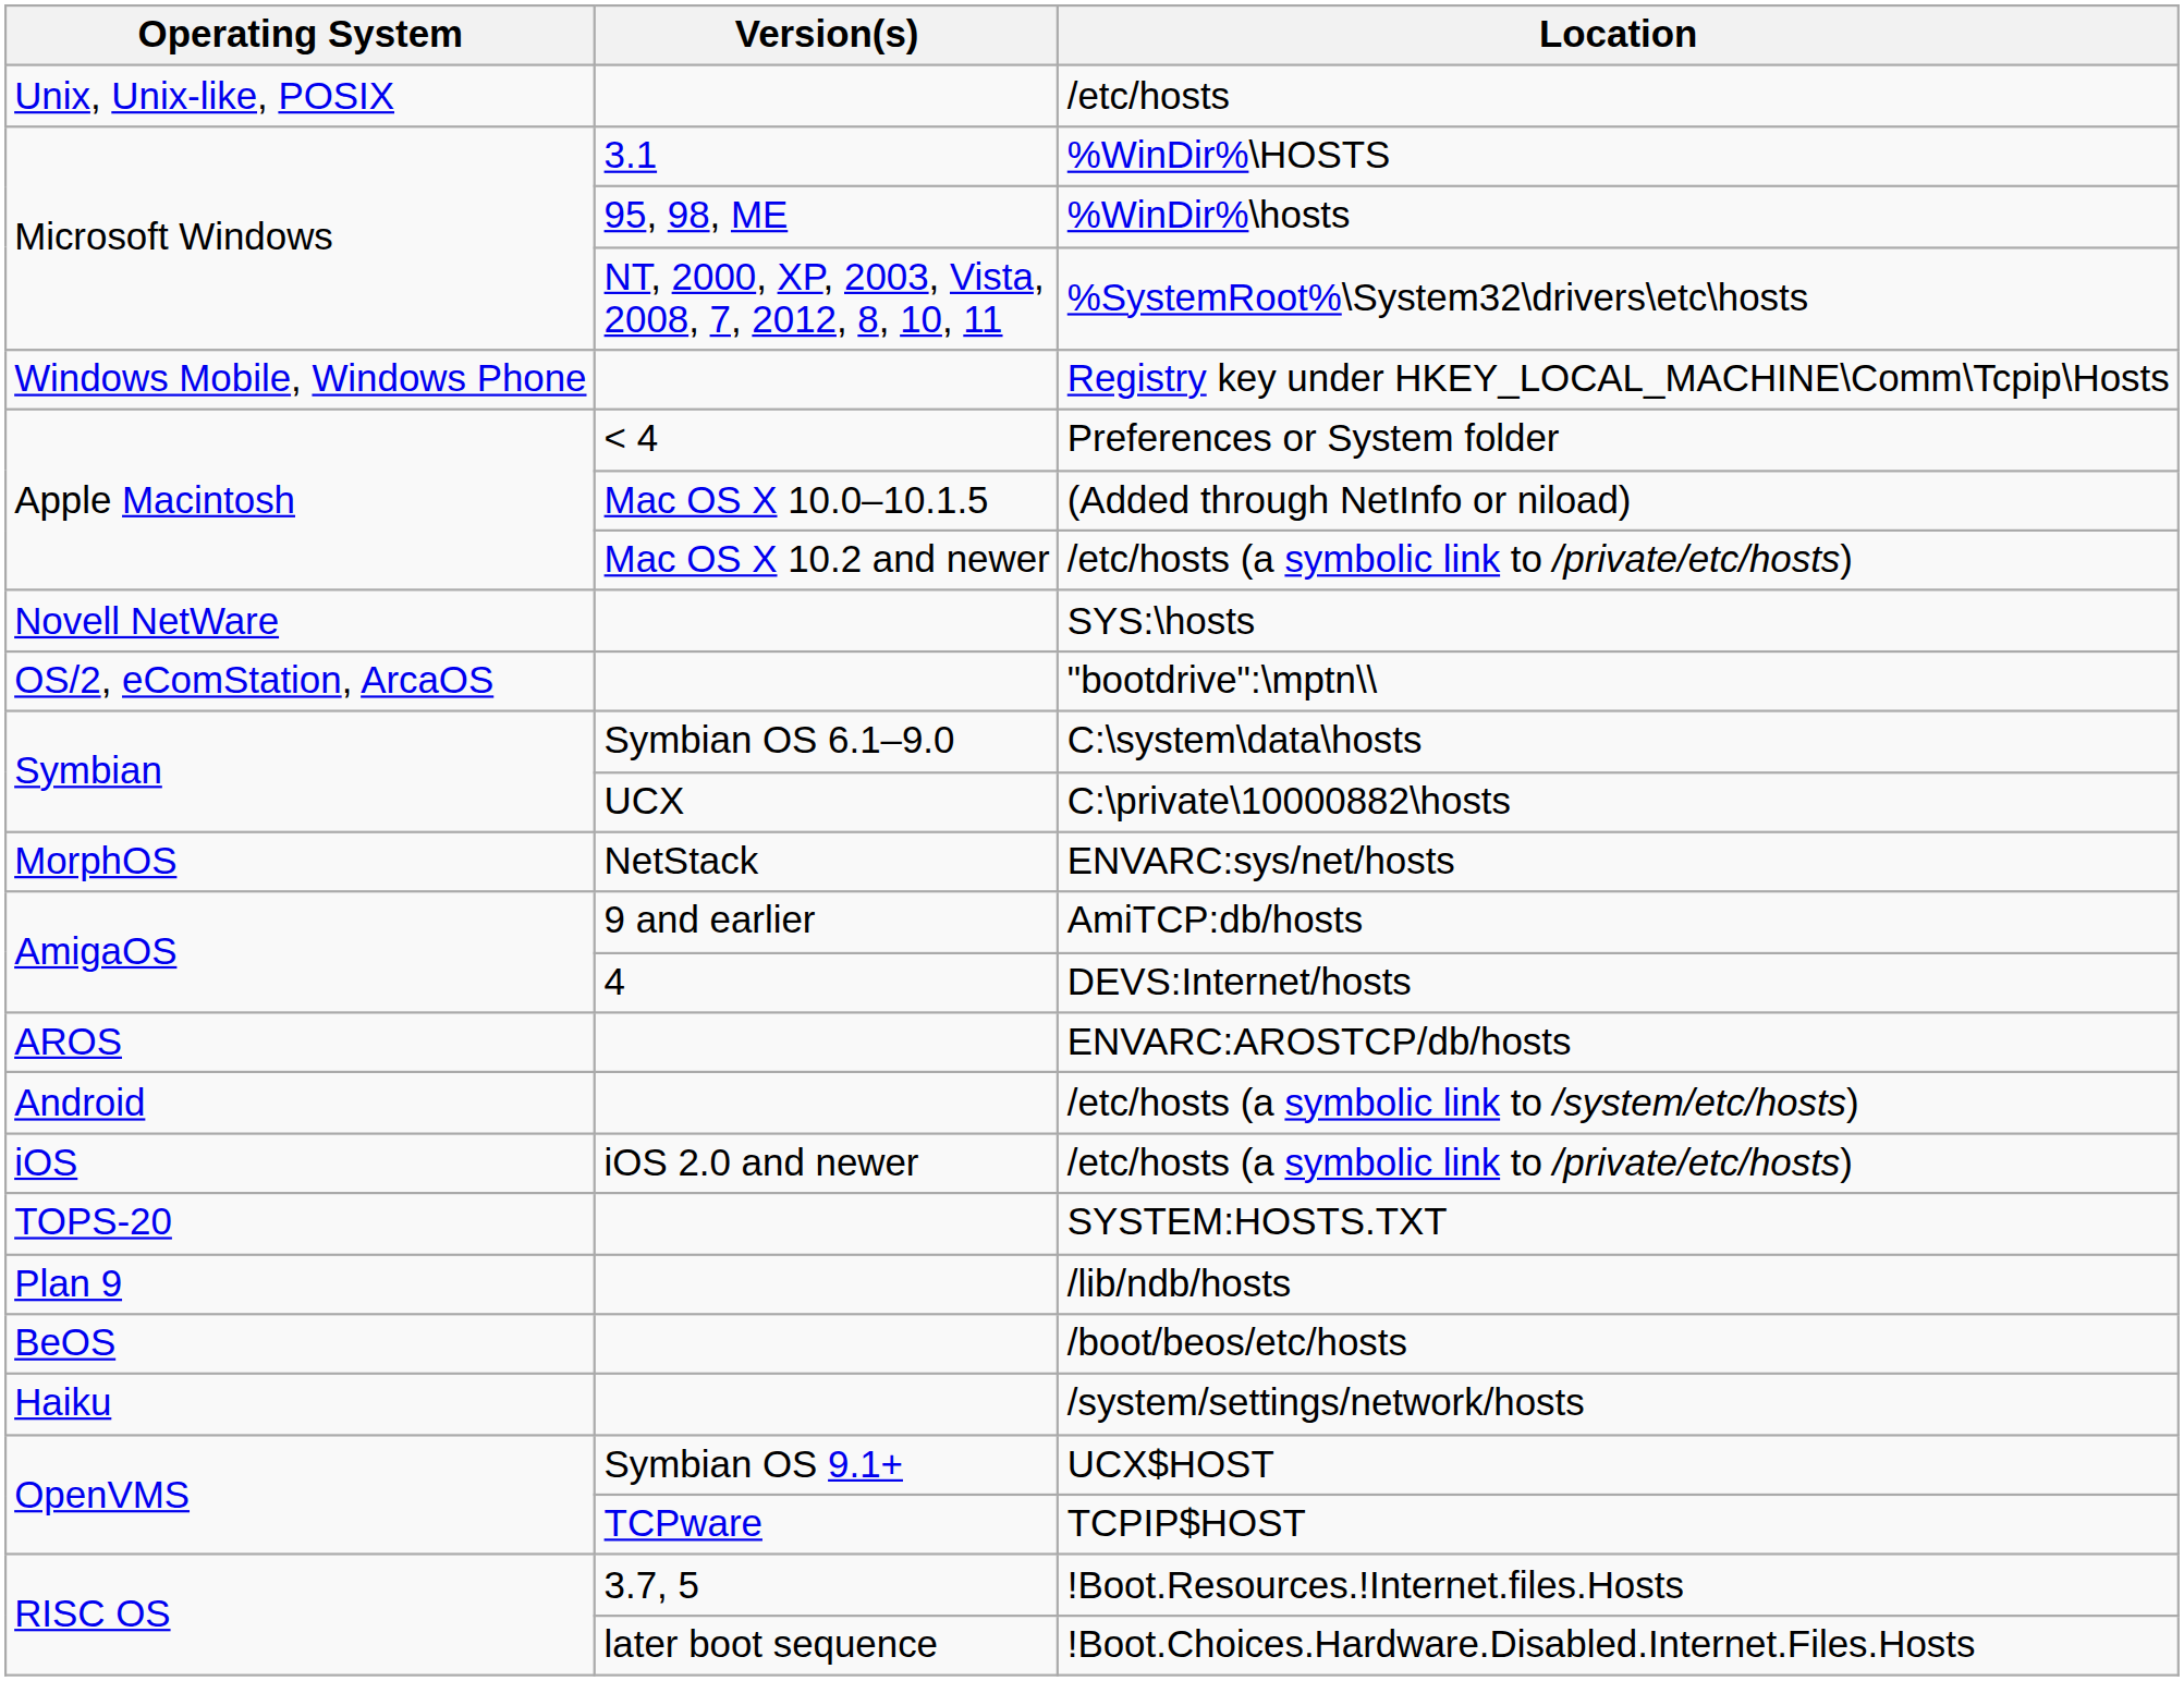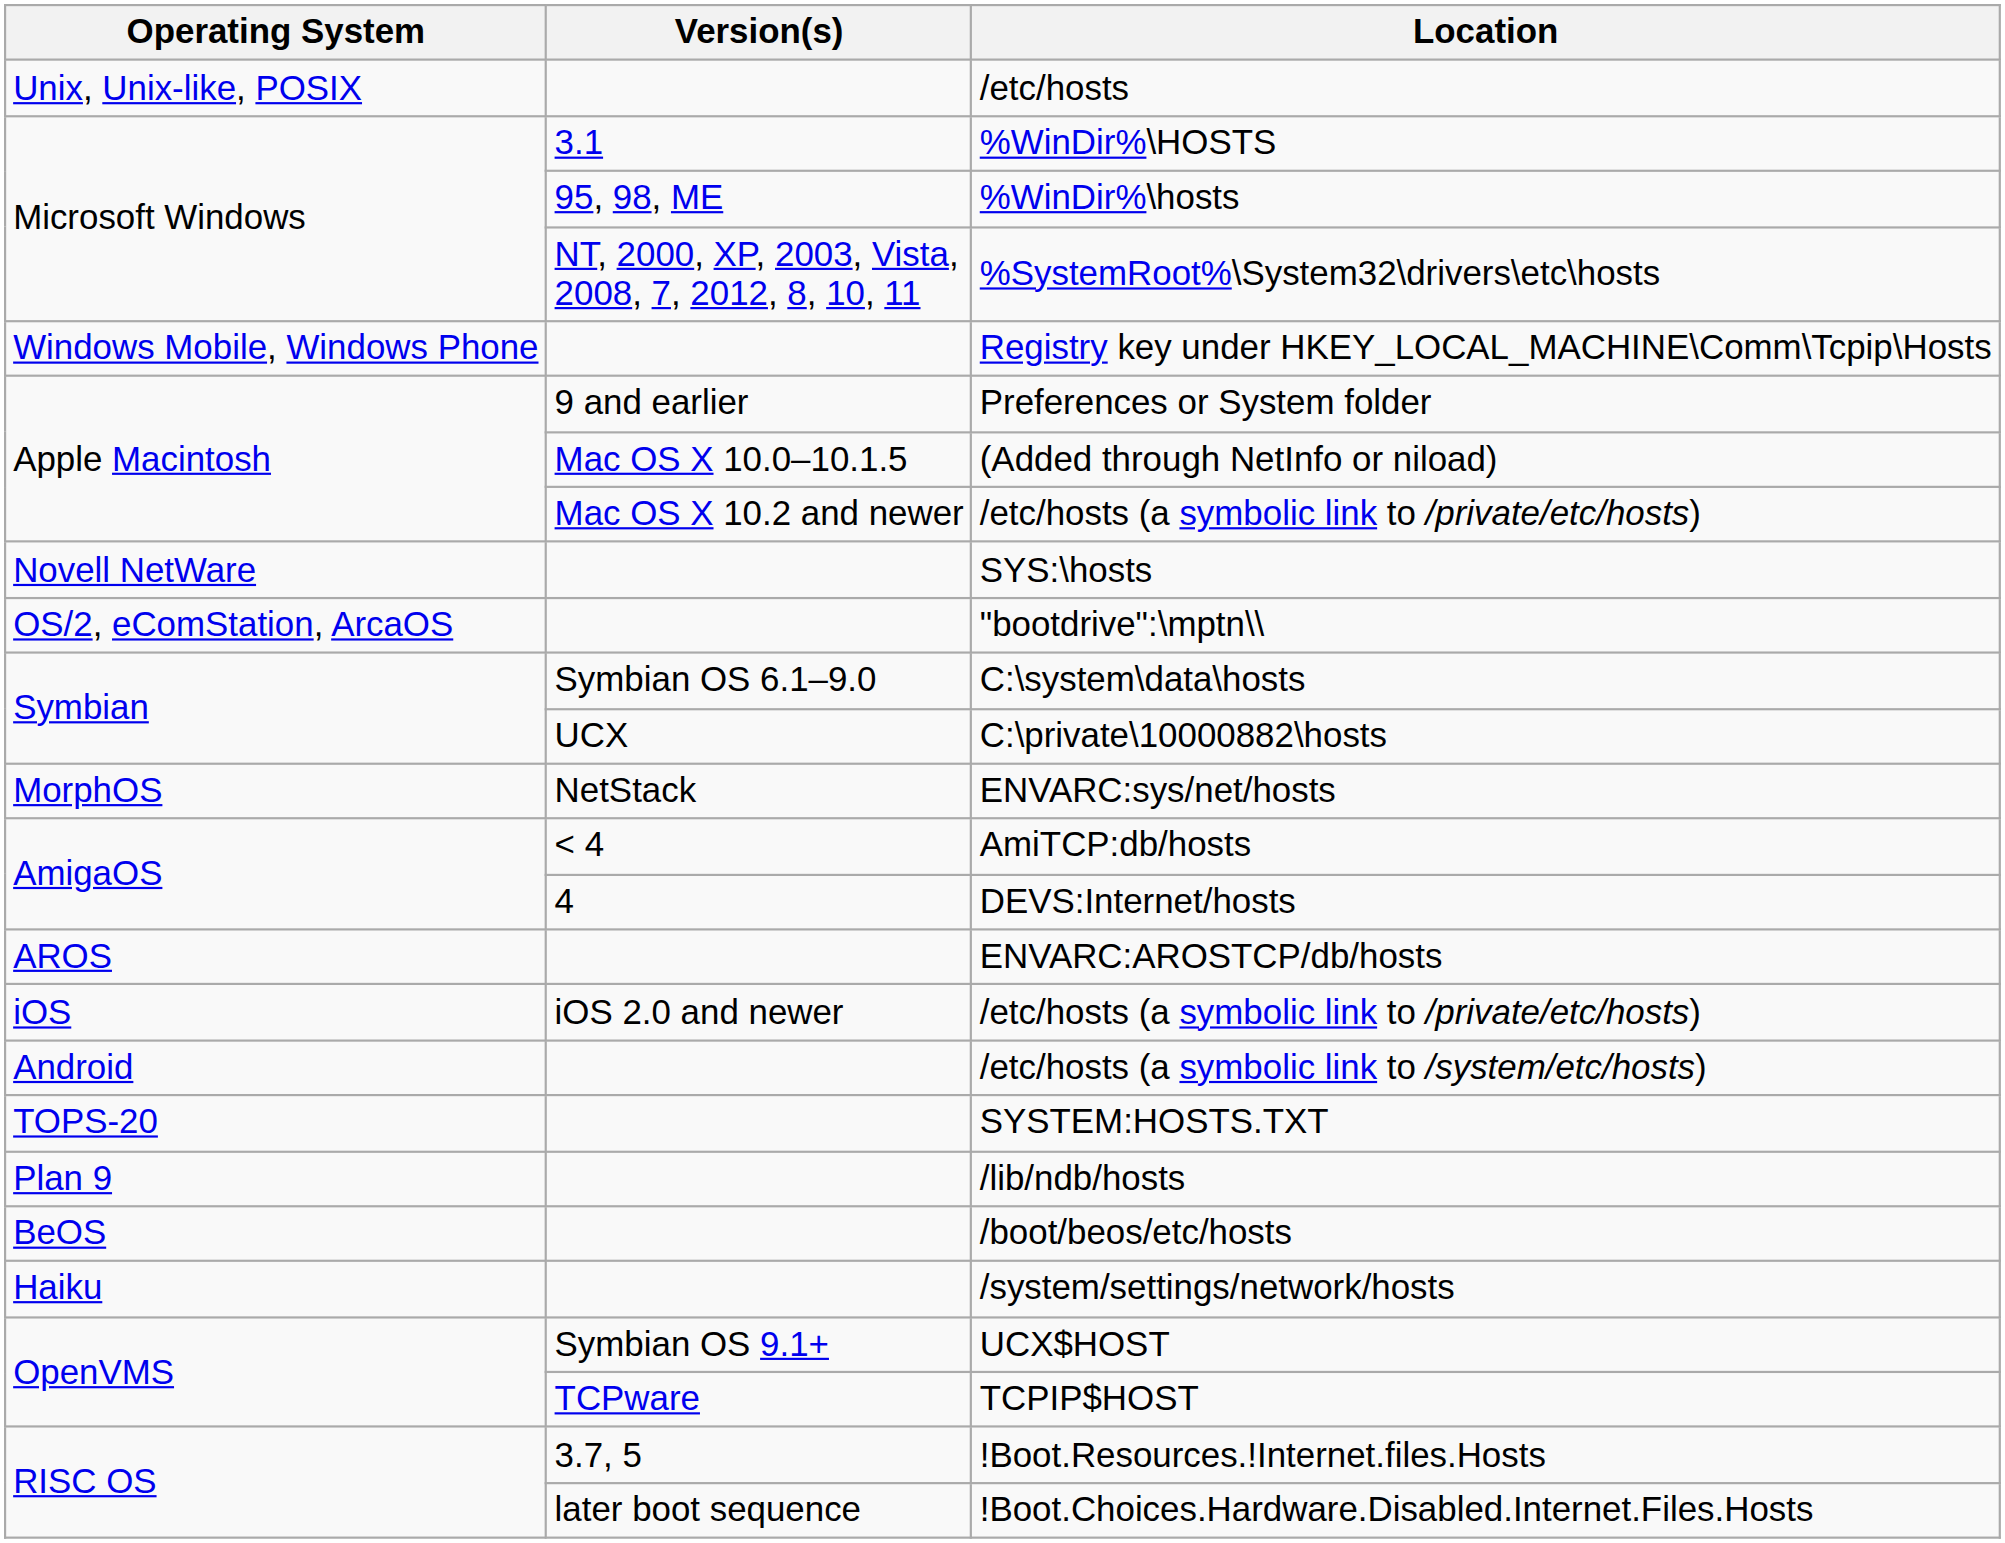 <table class="wikitable">
 <tr>
 <th>Operating System</th>
 <th>Version(s)</th>
 <th>Location</th>
 </tr>
 <tr>
 <td><a href='#'>Unix</a>, <a href='#'>Unix-like</a>, <a href='#'>POSIX</a></td>
 <td></td>
 <td>/etc/hosts</td>
 </tr>
 <tr>
 <td rowspan="3">Microsoft Windows</td>
 <td><a href='#'>3.1</a></td>
 <td><a href='#'>%WinDir%</a>\HOSTS</td>
 </tr>
 <tr>
 <td><a href='#'>95</a>, <a href='#'>98</a>, <a href='#'>ME</a></td>
 <td><a href='#'>%WinDir%</a>\hosts</td>
 </tr>
 <tr>
 <td><a href='#'>NT</a>, <a href='#'>2000</a>, <a href='#'>XP</a>, <a href='#'>2003</a>, <a href='#'>Vista</a>,<br><a href='#'>2008</a>, <a href='#'>7</a>, <a href='#'>2012</a>, <a href='#'>8</a>, <a href='#'>10</a>, <a href='#'>11</a></td>
 <td><a href='#'>%SystemRoot%</a>\System32\drivers\etc\hosts</td>
 </tr>
 <tr>
 <td><a href='#'>Windows Mobile</a>, <a href='#'>Windows Phone</a></td>
 <td></td>
 <td><a href='#'>Registry</a> key under HKEY_LOCAL_MACHINE\Comm\Tcpip\Hosts</td>
 </tr>
 <tr>
 <td rowspan="3">Apple <a href='#'>Macintosh</a></td>
-<td>< 4</td>
+<td>9 and earlier</td>
 <td>Preferences or System folder</td>
 </tr>
 <tr>
 <td><a href='#'>Mac OS X</a> 10.0–10.1.5</td>
 <td>(Added through NetInfo or niload)</td>
 </tr>
 <tr>
 <td><a href='#'>Mac OS X</a> 10.2 and newer</td>
 <td>/etc/hosts (a <a href='#'>symbolic link</a> to <em>/private/etc/hosts</em>)</td>
 </tr>
 <tr>
 <td><a href='#'>Novell NetWare</a></td>
 <td></td>
 <td>SYS:\hosts</td>
 </tr>
 <tr>
 <td><a href='#'>OS/2</a>, <a href='#'>eComStation</a>, <a href='#'>ArcaOS</a></td>
 <td></td>
 <td>"bootdrive":\mptn\\</td>
 </tr>
 <tr>
 <td rowspan="2"><a href='#'>Symbian</a></td>
 <td>Symbian OS 6.1–9.0</td>
 <td>C:\system\data\hosts</td>
 </tr>
 <tr>
 <td>UCX</td>
 <td>C:\private\10000882\hosts</td>
 </tr>
 <tr>
 <td><a href='#'>MorphOS</a></td>
 <td>NetStack</td>
 <td>ENVARC:sys/net/hosts</td>
 </tr>
 <tr>
 <td rowspan="2"><a href='#'>AmigaOS</a></td>
-<td>9 and earlier</td>
+<td>< 4</td>
 <td>AmiTCP:db/hosts</td>
 </tr>
 <tr>
 <td>4</td>
 <td>DEVS:Internet/hosts</td>
 </tr>
 <tr>
 <td><a href='#'>AROS</a></td>
 <td></td>
 <td>ENVARC:AROSTCP/db/hosts</td>
 </tr>
 <tr>
+<td><a href='#'>iOS</a></td>
+<td>iOS 2.0 and newer</td>
+<td>/etc/hosts (a <a href='#'>symbolic link</a> to <em>/private/etc/hosts</em>)</td>
+</tr>
+<tr>
 <td><a href='#'>Android</a></td>
 <td></td>
 <td>/etc/hosts (a <a href='#'>symbolic link</a> to <em>/system/etc/hosts</em>)</td>
-</tr>
-<tr>
-<td><a href='#'>iOS</a></td>
-<td>iOS 2.0 and newer</td>
-<td>/etc/hosts (a <a href='#'>symbolic link</a> to <em>/private/etc/hosts</em>)</td>
 </tr>
 <tr>
 <td><a href='#'>TOPS-20</a></td>
 <td></td>
 <td>SYSTEM:HOSTS.TXT</td>
 </tr>
 <tr>
 <td><a href='#'>Plan 9</a></td>
 <td></td>
 <td>/lib/ndb/hosts</td>
 </tr>
 <tr>
 <td><a href='#'>BeOS</a></td>
 <td></td>
 <td>/boot/beos/etc/hosts</td>
 </tr>
 <tr>
 <td><a href='#'>Haiku</a></td>
 <td></td>
 <td>/system/settings/network/hosts</td>
 </tr>
 <tr>
 <td rowspan="2"><a href='#'>OpenVMS</a></td>
 <td>Symbian OS <a href='#'>9.1+</a></td>
 <td>UCX$HOST</td>
 </tr>
 <tr>
 <td><a href='#'>TCPware</a></td>
 <td>TCPIP$HOST</td>
 </tr>
 <tr>
 <td rowspan="2"><a href='#'>RISC OS</a></td>
 <td>3.7, 5</td>
 <td>!Boot.Resources.!Internet.files.Hosts</td>
 </tr>
 <tr>
 <td>later boot sequence</td>
 <td>!Boot.Choices.Hardware.Disabled.Internet.Files.Hosts</td>
 </tr>
 </table>
